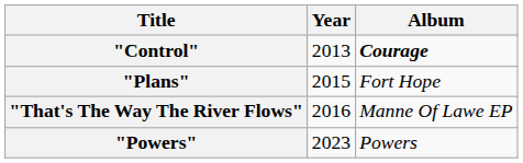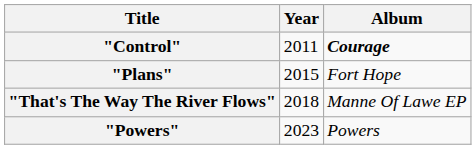 <table class="wikitable plainrowheaders">
 <tr>
 <th>Title</th>
 <th>Year</th>
 <th>Album</th>
 </tr>
 <tr>
 <th scope="row">"Control"</th>
-<td>2013</td>
+<td>2011</td>
 <td><strong><em>Courage</em></strong></td>
 </tr>
 <tr>
 <th scope="row">"Plans"</th>
 <td>2015</td>
 <td><em>Fort Hope</em></td>
 </tr>
 <tr>
 <th scope="row">"That's The Way The River Flows"</th>
-<td>2016</td>
+<td>2018</td>
 <td><em>Manne Of Lawe EP</em></td>
 </tr>
 <tr>
 <th scope="row">"Powers"</th>
 <td>2023</td>
 <td><em>Powers</em></td>
 </tr>
 </table>
